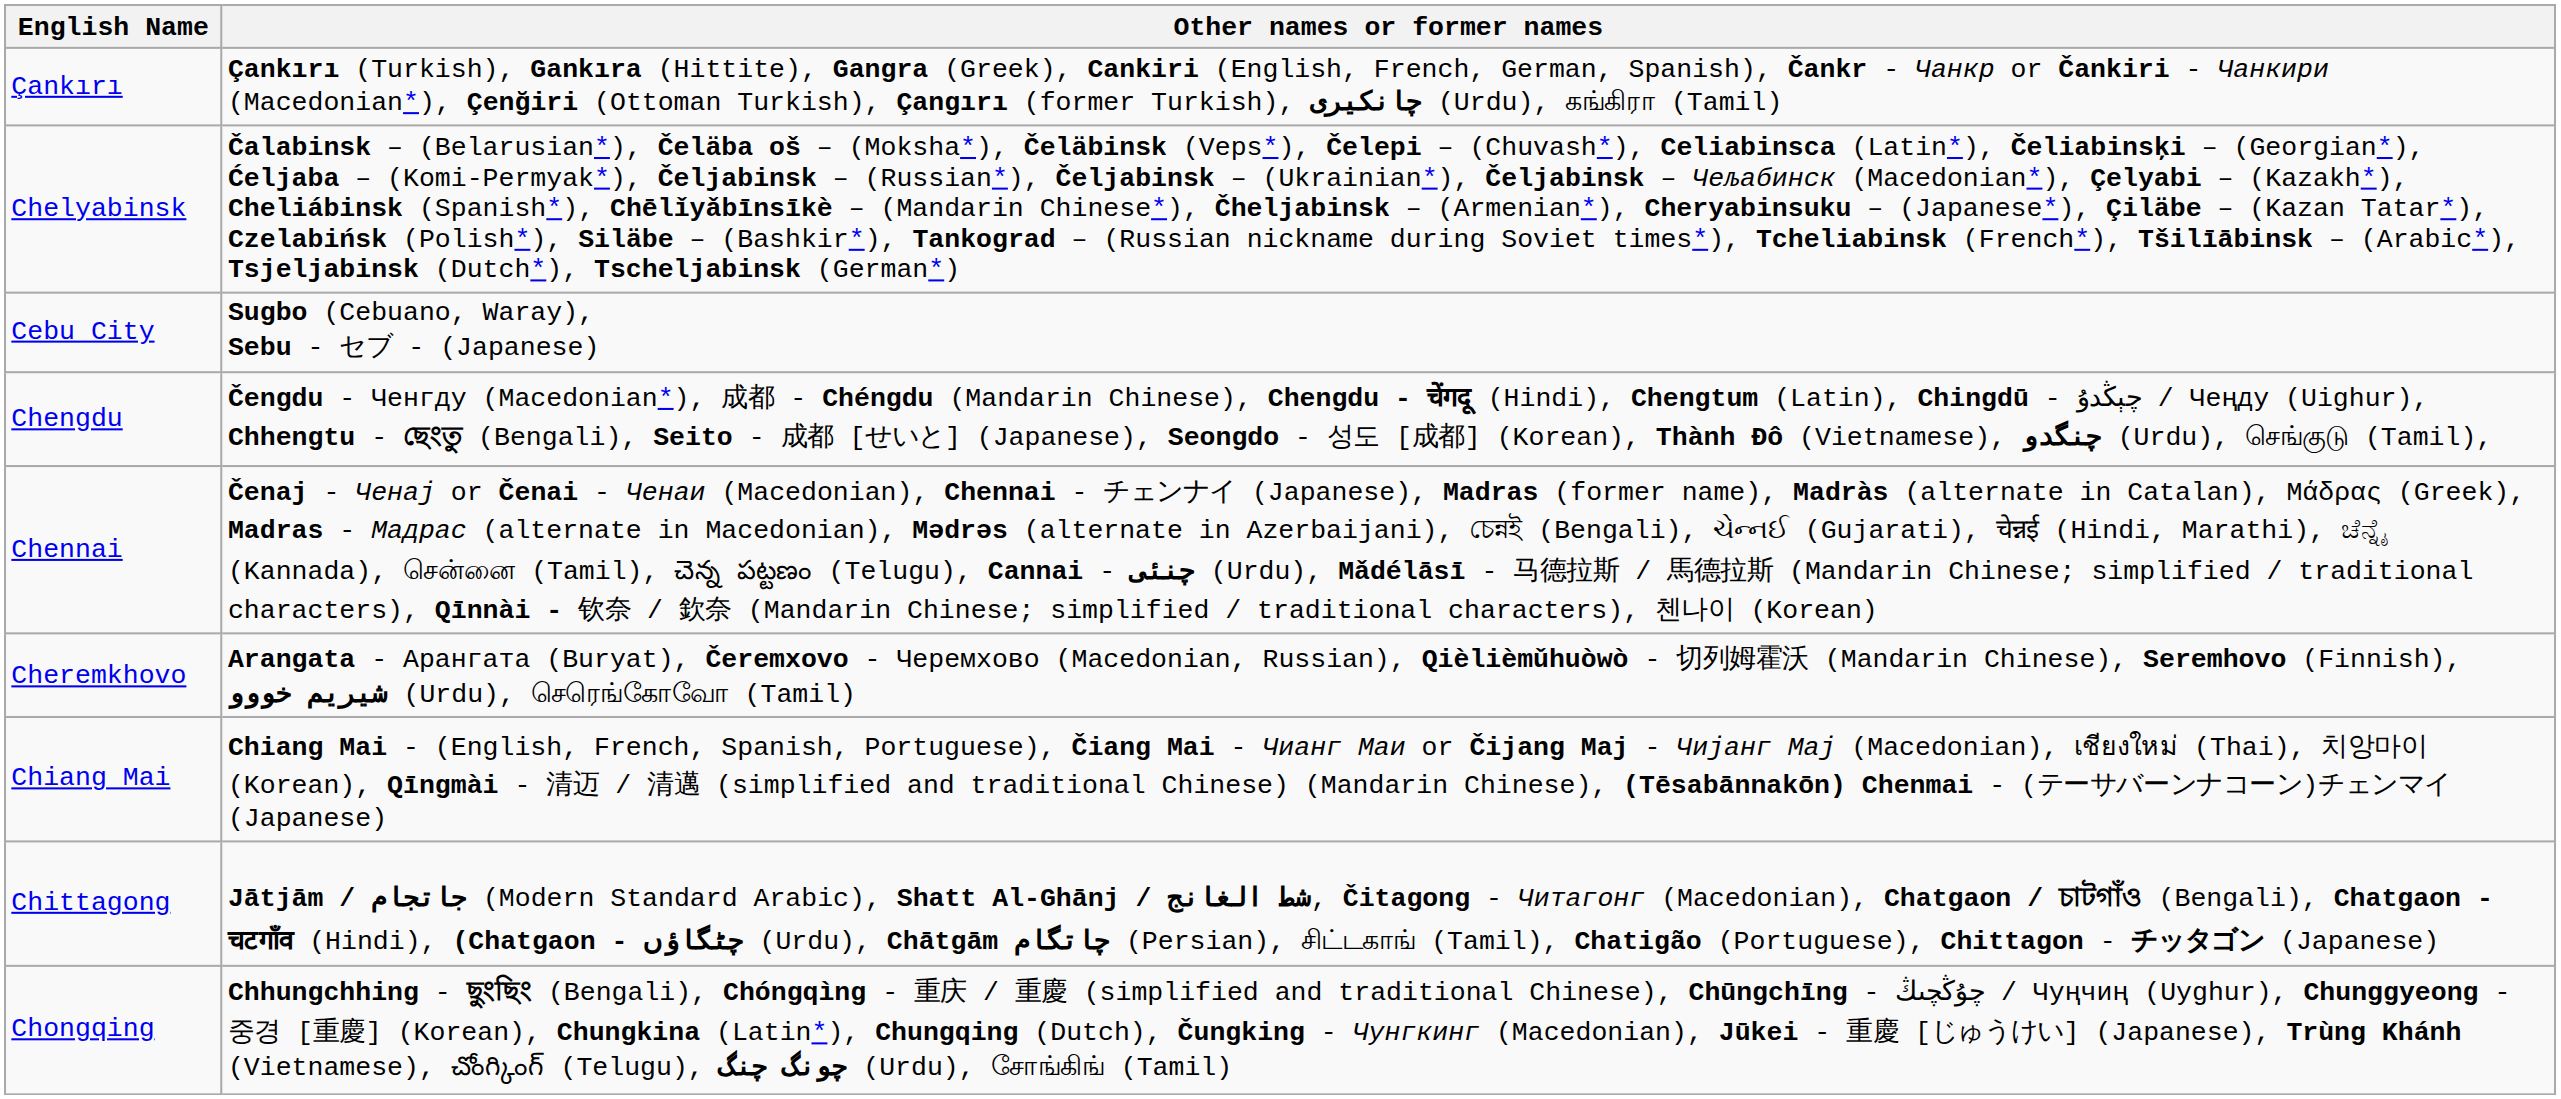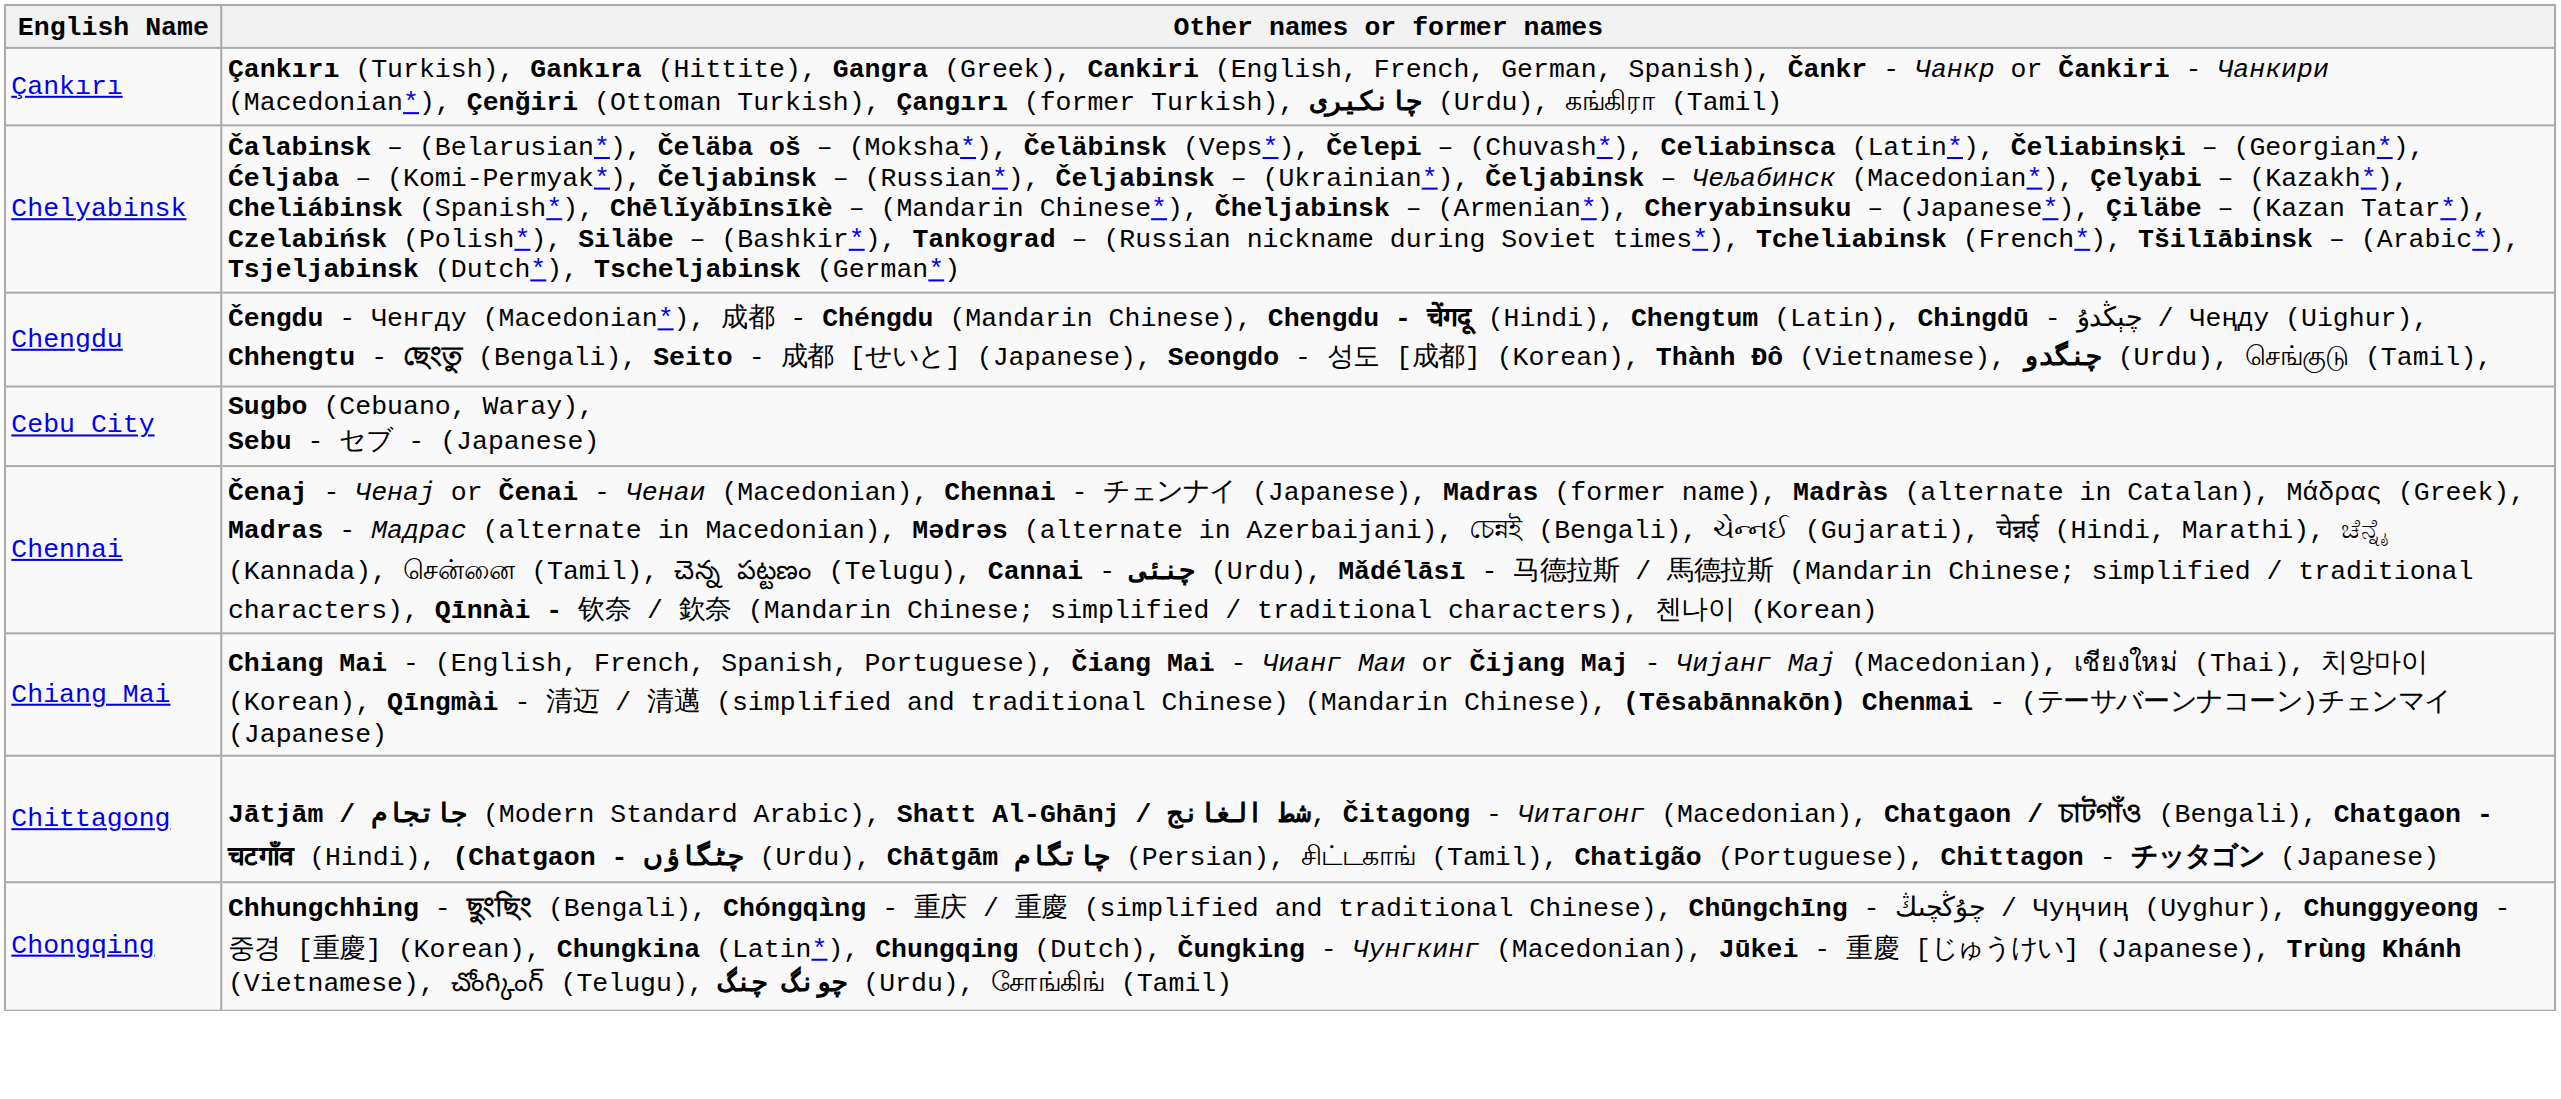 <table class="wikitable">
 <tr>
 <th style="width:100px;">English Name</th>
 <th>Other names or former names</th>
 </tr>
 <tr>
 <td> <a href='#'>Çankırı</a></td>
 <td><strong>Çankırı</strong> (Turkish), <strong>Gankıra</strong> (Hittite), <strong>Gangra </strong> (Greek), <strong>Cankiri</strong> (English, French, German, Spanish), <strong>Čankr</strong> - <em>Чанкр</em> or <strong>Čankiri</strong> - <em>Чанкири</em> (Macedonian<a href='#'>*</a>), <strong>Çenğiri</strong> (Ottoman Turkish), <strong>Çangırı</strong> (former Turkish), <strong>چانکیری</strong> (Urdu), கங்கிரா (Tamil)</td>
 </tr>
 <tr>
 <td id="Chelyabinsk"> <a href='#'>Chelyabinsk</a></td>
 <td><strong>Čalabinsk</strong> –  (Belarusian<a href='#'>*</a>), <strong>Čeläba oš</strong> –  (Moksha<a href='#'>*</a>), <strong>Čeläbinsk</strong> (Veps<a href='#'>*</a>), <strong>Čelepi</strong> –  (Chuvash<a href='#'>*</a>), <strong>Celiabinsca</strong> (Latin<a href='#'>*</a>), <strong>Čeliabinsķi</strong> –  (Georgian<a href='#'>*</a>), <strong>Ćeljaba</strong> –  (Komi-Permyak<a href='#'>*</a>), <strong>Čeljabinsk</strong> –  (Russian<a href='#'>*</a>), <strong>Čeljabinsk</strong> –  (Ukrainian<a href='#'>*</a>), <strong>Čeljabinsk</strong> – <em>Чељабинск</em> (Macedonian<a href='#'>*</a>), <strong>Çelyabi</strong> –  (Kazakh<a href='#'>*</a>), <strong>Cheliábinsk</strong> (Spanish<a href='#'>*</a>), <strong>Chēlǐyǎbīnsīkè</strong> –  (Mandarin Chinese<a href='#'>*</a>), <strong>Čheljabinsk</strong> –  (Armenian<a href='#'>*</a>), <strong>Cheryabinsuku</strong> –  (Japanese<a href='#'>*</a>), <strong>Çiläbe</strong> –  (Kazan Tatar<a href='#'>*</a>), <strong>Czelabińsk</strong> (Polish<a href='#'>*</a>), <strong>Siläbe</strong> –  (Bashkir<a href='#'>*</a>), <strong>Tankograd</strong> –  (Russian nickname during Soviet times<a href='#'>*</a>), <strong>Tcheliabinsk</strong> (French<a href='#'>*</a>), <strong>Tšilīābinsk</strong> –  (Arabic<a href='#'>*</a>), <strong>Tsjeljabinsk</strong> (Dutch<a href='#'>*</a>), <strong>Tscheljabinsk</strong> (German<a href='#'>*</a>)</td>
 </tr>
 <tr>
+<td> <a href='#'>Chengdu</a></td>
+<td><strong>Čengdu</strong> - Ченгду (Macedonian<a href='#'>*</a>), 成都 - <strong>Chéngdu</strong> (Mandarin Chinese), <strong>Chengdu - चेंगदू</strong> (Hindi), <strong>Chengtum</strong> (Latin), <strong>Chingdū</strong> - چېڭدۇ / Чеңду (Uighur), <strong>Chhengtu</strong> - <strong>ছেংতু</strong> (Bengali), <strong>Seito</strong> - 成都 [せいと] (Japanese), <strong>Seongdo</strong> - 성도 [成都] (Korean), <strong>Thành Đô</strong> (Vietnamese), <strong>چنگدو</strong> (Urdu), செங்குடு (Tamil),</td>
+</tr>
+<tr>
 <td> <a href='#'>Cebu City</a></td>
 <td><strong>Sugbo</strong> (Cebuano, Waray),<br><strong>Sebu</strong> - セブ - (Japanese)</td>
 </tr>
 <tr>
-<td> <a href='#'>Chengdu</a></td>
-<td><strong>Čengdu</strong> - Ченгду (Macedonian<a href='#'>*</a>), 成都 - <strong>Chéngdu</strong> (Mandarin Chinese), <strong>Chengdu - चेंगदू</strong> (Hindi), <strong>Chengtum</strong> (Latin), <strong>Chingdū</strong> - چېڭدۇ / Чеңду (Uighur), <strong>Chhengtu</strong> - <strong>ছেংতু</strong> (Bengali), <strong>Seito</strong> - 成都 [せいと] (Japanese), <strong>Seongdo</strong> - 성도 [成都] (Korean), <strong>Thành Đô</strong> (Vietnamese), <strong>چنگدو</strong> (Urdu), செங்குடு (Tamil),</td>
-</tr>
-<tr>
 <td id="Chennai"> <a href='#'>Chennai</a></td>
 <td><strong>Čenaj</strong> - <em>Ченај</em> or <strong>Čenai</strong> - <em>Ченаи</em> (Macedonian), <strong>Chennai</strong> - チェンナイ (Japanese), <strong>Madras</strong> (former name), <strong>Madràs</strong> (alternate in Catalan), Μάδρας (Greek), <strong>Madras</strong> - <em>Мадрас</em> (alternate in Macedonian), <strong>Mədrəs</strong> (alternate in Azerbaijani), চেন্নই (Bengali), ચેન્નઈ (Gujarati), चेन्नई (Hindi, Marathi), ಚೆನ್ನೈ (Kannada), சென்னை (Tamil), చెన్న పట్టణం (Telugu), <strong>Cannai</strong> - <strong>چنئی</strong> (Urdu), <strong>Mǎdélāsī</strong> - 马德拉斯 / 馬德拉斯 (Mandarin Chinese; simplified / traditional characters), <strong>Qīnnài -</strong> 钦奈 / 欽奈 (Mandarin Chinese; simplified / traditional characters), 첸나이 (Korean)<br></td>
-</tr>
-<tr>
-<td> <a href='#'>Cheremkhovo</a></td>
-<td><strong>Arangata</strong> - Арангата (Buryat), <strong>Čeremxovo</strong> - Черемхово (Macedonian, Russian), <strong>Qièlièmǔhuòwò</strong> - 切列姆霍沃 (Mandarin Chinese), <strong>Seremhovo</strong> (Finnish), <strong>شیریم خووو</strong> (Urdu), செரெங்கோவோ (Tamil)</td>
 </tr>
 <tr>
 <td> <a href='#'>Chiang Mai</a></td>
 <td><strong>Chiang Mai</strong> - (English, French, Spanish, Portuguese), <strong>Čiang Mai</strong> - <em>Чианг Маи</em> or <strong>Čijang Maj</strong> - <em>Чијанг Мај</em> (Macedonian), เชียงใหม่ (Thai), 치앙마이 (Korean), <strong>Qīngmài</strong> - 清迈 / 清邁 (simplified and traditional Chinese) (Mandarin Chinese), <strong>(Tēsabānnakōn) Chenmai</strong> - (テーサバーンナコーン)チェンマイ (Japanese)</td>
 </tr>
 <tr>
 <td> <a href='#'>Chittagong</a></td>
 <td><br><strong>Jātjām / جاتجام</strong> (Modern Standard Arabic), <strong>Shatt Al-Ghānj / شط الغانج</strong>, <strong>Čitagong</strong> - <em>Читагонг</em> (Macedonian), <strong>Chatgaon / চাটগাঁও</strong>  (Bengali), <strong>Chatgaon - चटगाँव</strong> (Hindi), <strong>(Chatgaon - چٹگاؤں</strong> (Urdu), <strong>Chātgām چاتگام</strong> (Persian), சிட்டகாங் (Tamil), <strong>Chatigão</strong> (Portuguese), <strong>Chittagon</strong> - <strong>チッタゴン</strong> (Japanese)</td>
 </tr>
 <tr>
 <td> <a href='#'>Chongqing</a></td>
 <td><strong>Chhungchhing</strong> - <strong>ছুংছিং</strong> (Bengali), <strong>Chóngqìng</strong> - 重庆 / 重慶 (simplified and traditional Chinese),  <strong>Chūngchīng</strong> - چۇڭچىڭ / Чуңчиң (Uyghur), <strong>Chunggyeong</strong> - 중경 [重慶] (Korean), <strong>Chungkina</strong> (Latin<a href='#'>*</a>), <strong>Chungqing</strong> (Dutch), <strong>Čungking</strong> - <em>Чунгкинг</em> (Macedonian), <strong>Jūkei</strong> - 重慶 [じゅうけい] (Japanese), <strong>Trùng Khánh</strong> (Vietnamese), చోంగ్కింగ్ (Telugu), <strong>چونگ چنگ</strong> (Urdu), சோங்கிங் (Tamil)</td>
 </tr>
 </table>
